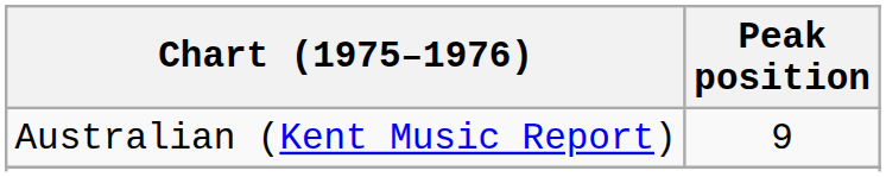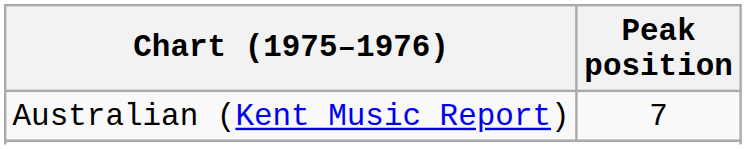 <table class="wikitable sortable">
 <tr>
 <th>Chart (1975–1976)</th>
 <th>Peak<br>position</th>
 </tr>
 <tr>
 <td>Australian (<a href='#'>Kent Music Report</a>)</td>
-<td align="center">9</td>
+<td align="center">7</td>
 </tr>
 <tr>
 </tr>
 <tr>
 </tr>
 <tr>
 </tr>
 <tr>
 </tr>
 <tr>
 </tr>
 <tr>
 </tr>
 </table>
